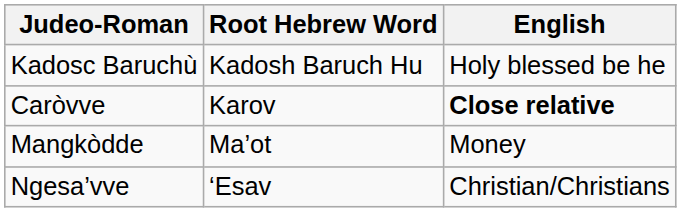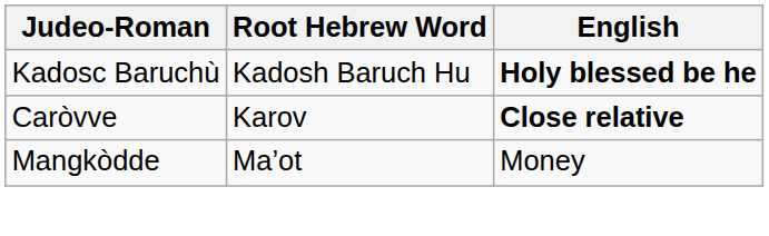 <table class="wikitable">
 <tr>
 <th>Judeo-Roman</th>
 <th>Root Hebrew Word</th>
 <th>English</th>
 </tr>
 <tr>
 <td>Kadosc Baruchù</td>
 <td>Kadosh Baruch Hu</td>
-<td>Holy blessed be he</td>
+<td><strong>Holy blessed be he</strong></td>
 </tr>
 <tr>
 <td>Caròvve</td>
 <td>Karov</td>
 <td><strong>Close relative</strong></td>
 </tr>
 <tr>
 <td>Mangkòdde</td>
 <td>Ma’ot</td>
 <td>Money</td>
 </tr>
-<tr>
-<td>Ngesa’vve</td>
-<td>‘Esav</td>
-<td>Christian/Christians</td>
-</tr>
 </table>
